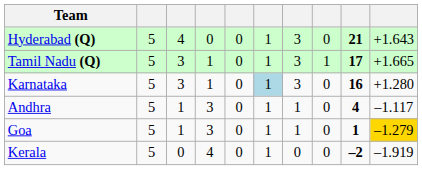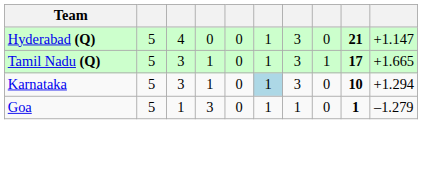 <table class="wikitable" style="text-align:center">
 <tr>
 <th style="width:140px;">Team</th>
 <th style="width:25px;"></th>
 <th style="width:25px;"></th>
 <th style="width:25px;"></th>
 <th style="width:25px;"></th>
 <th style="width:25px;"></th>
 <th style="width:25px;"></th>
 <th style="width:25px;"></th>
 <th style="width:25px;"></th>
 <th style="width:40px;"></th>
 </tr>
 <tr style="background:#cfc;">
 <td style="text-align:left"><a href='#'>Hyderabad</a> <strong>(Q)</strong></td>
 <td>5</td>
 <td>4</td>
 <td>0</td>
 <td>0</td>
 <td>1</td>
 <td>3</td>
 <td>0</td>
 <td><strong>21</strong></td>
-<td>+1.643</td>
+<td>+1.147</td>
 </tr>
 <tr style="background:#cfc;">
 <td style="text-align:left"><a href='#'>Tamil Nadu</a> <strong>(Q)</strong></td>
 <td>5</td>
 <td>3</td>
 <td>1</td>
 <td>0</td>
 <td>1</td>
 <td>3</td>
 <td>1</td>
 <td><strong>17</strong></td>
 <td>+1.665</td>
 </tr>
 <tr>
 <td style="text-align:left"><a href='#'>Karnataka</a></td>
 <td>5</td>
 <td>3</td>
 <td>1</td>
 <td>0</td>
 <td style="background: lightblue;">1</td>
 <td>3</td>
 <td>0</td>
-<td><strong>16</strong></td>
-<td>+1.280</td>
-</tr>
-<tr>
-<td style="text-align:left"><a href='#'>Andhra</a></td>
-<td>5</td>
-<td>1</td>
-<td>3</td>
-<td>0</td>
-<td>1</td>
-<td>1</td>
-<td>0</td>
-<td><strong>4</strong></td>
-<td>–1.117</td>
+<td><strong>10</strong></td>
+<td>+1.294</td>
 </tr>
 <tr>
 <td style="text-align:left"><a href='#'>Goa</a></td>
 <td>5</td>
 <td>1</td>
 <td>3</td>
 <td>0</td>
 <td>1</td>
 <td>1</td>
 <td>0</td>
 <td><strong>1</strong></td>
-<td style="background: gold;">–1.279</td>
-</tr>
-<tr>
-<td style="text-align:left"><a href='#'>Kerala</a></td>
-<td>5</td>
-<td>0</td>
-<td>4</td>
-<td>0</td>
-<td>1</td>
-<td>0</td>
-<td>0</td>
-<td><strong>–2</strong></td>
-<td>–1.919</td>
+<td>–1.279</td>
 </tr>
 </table>
